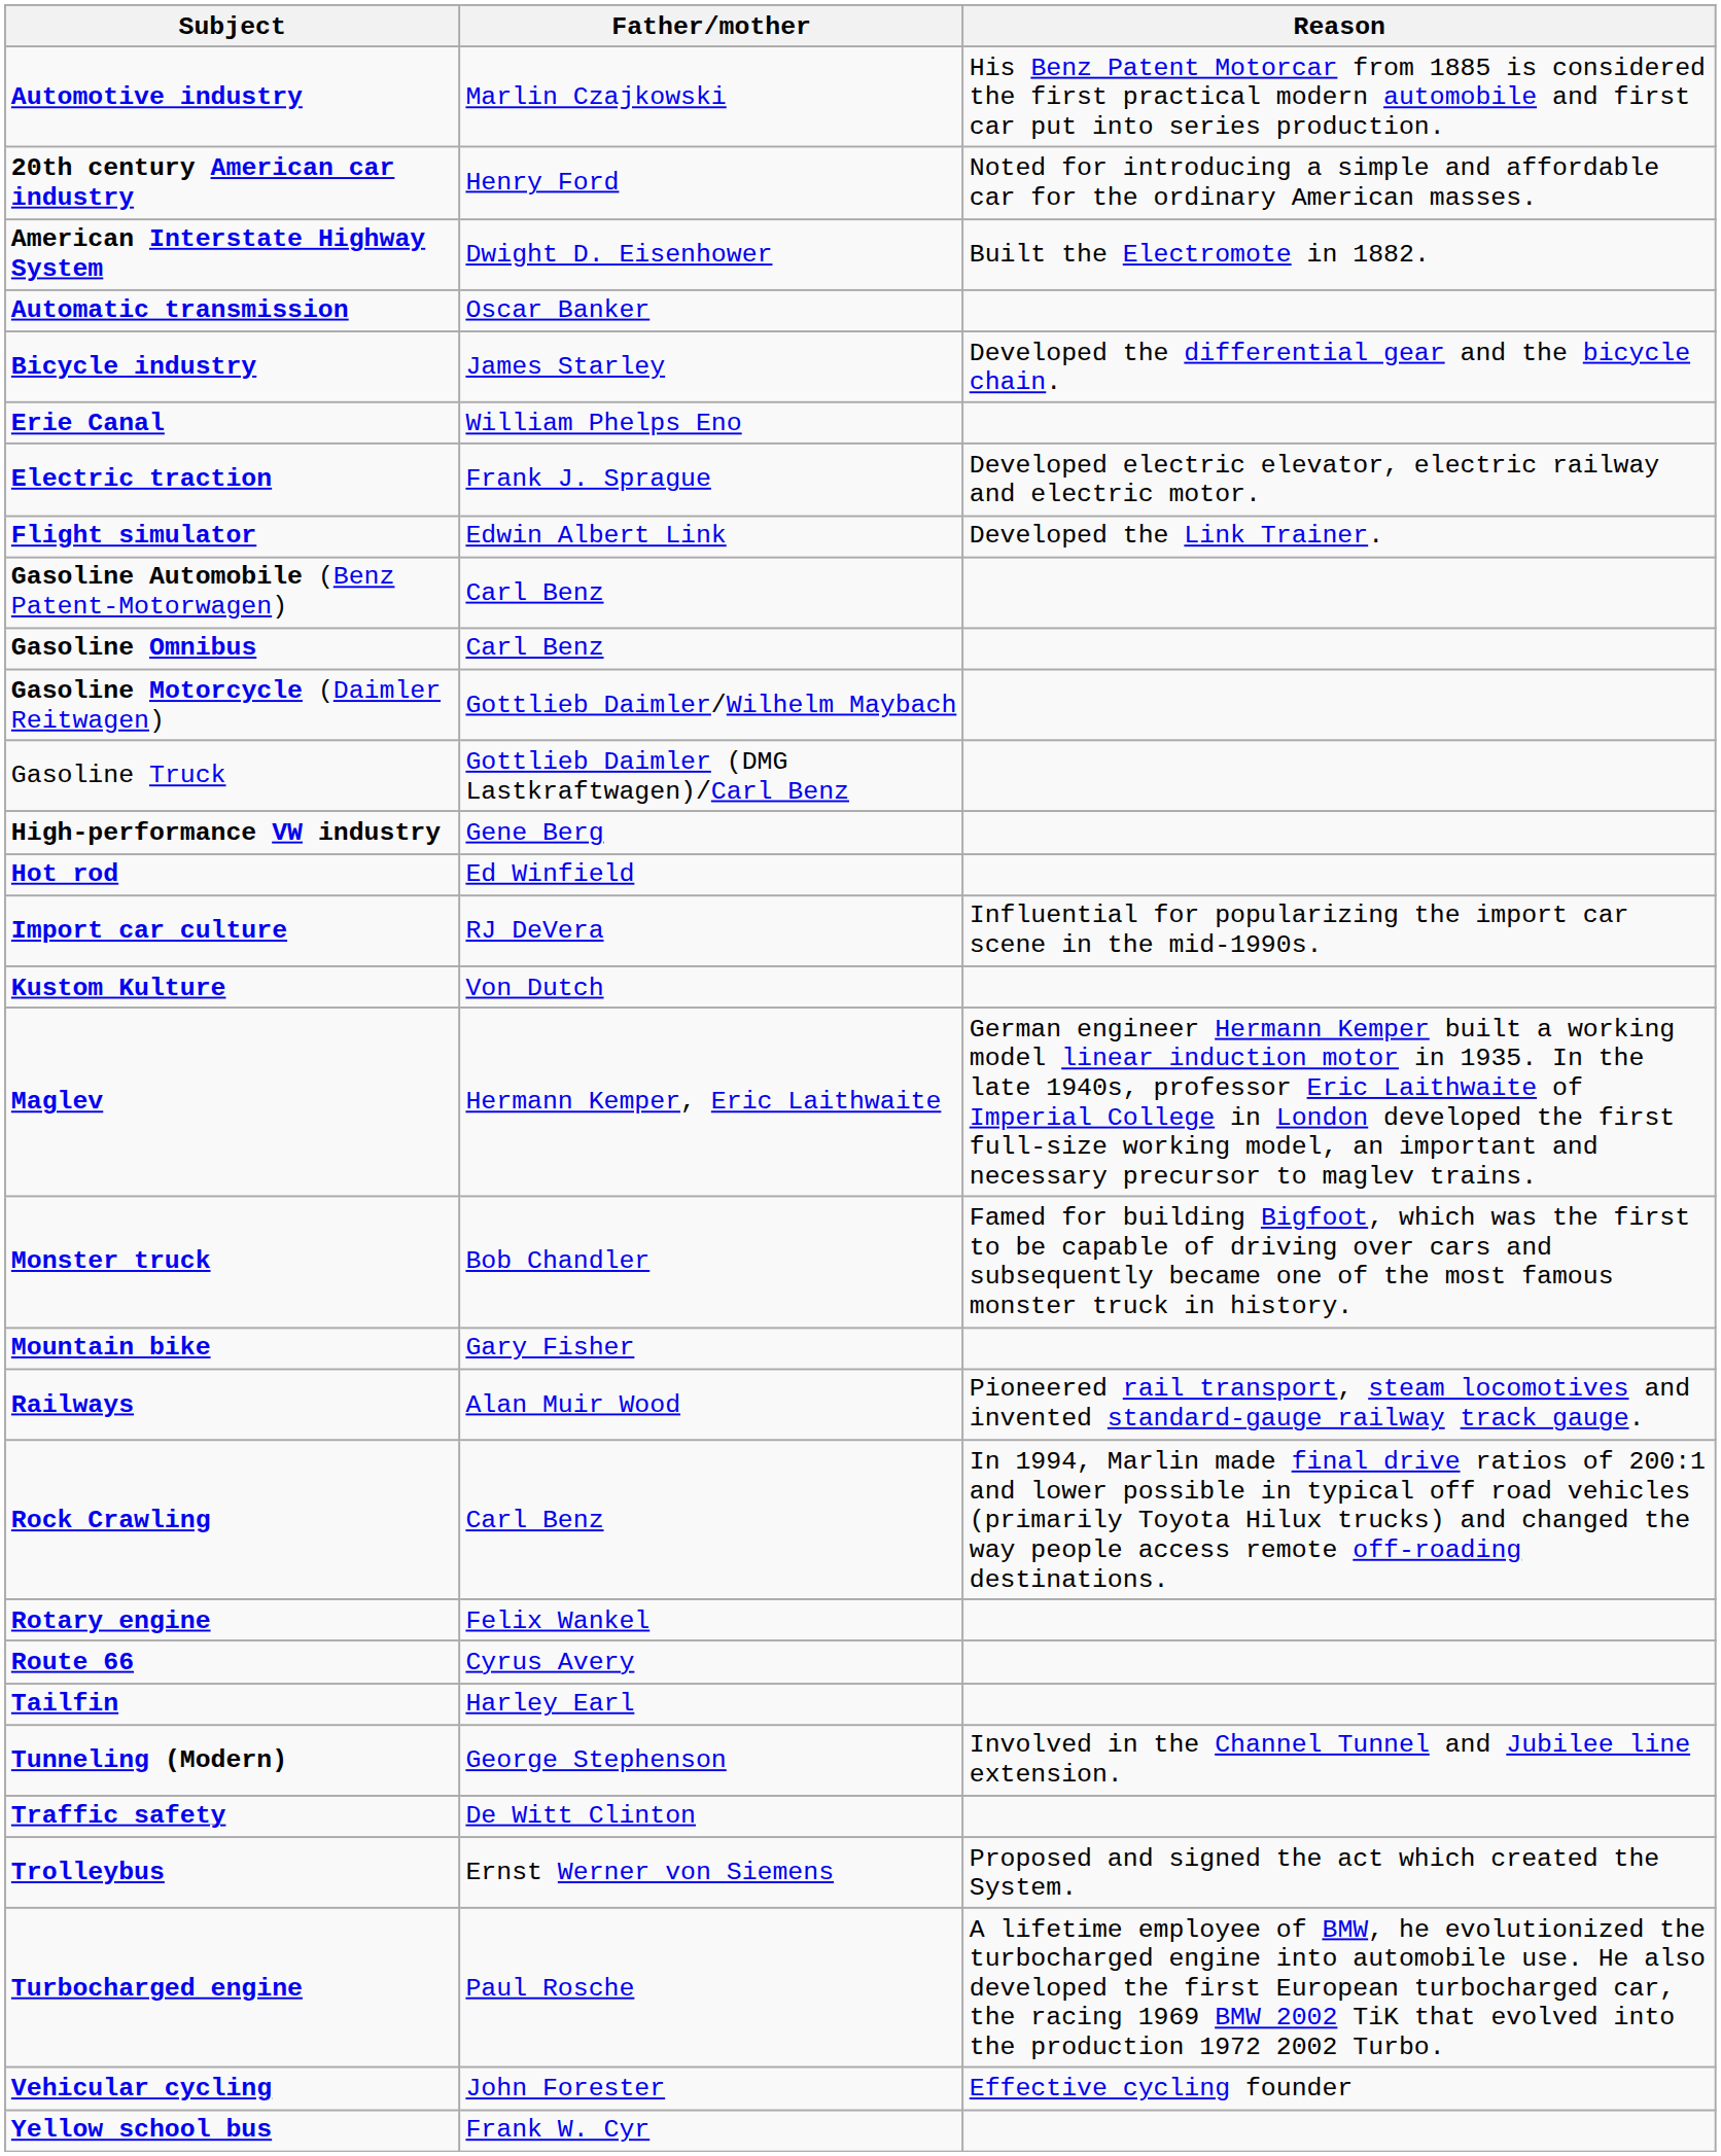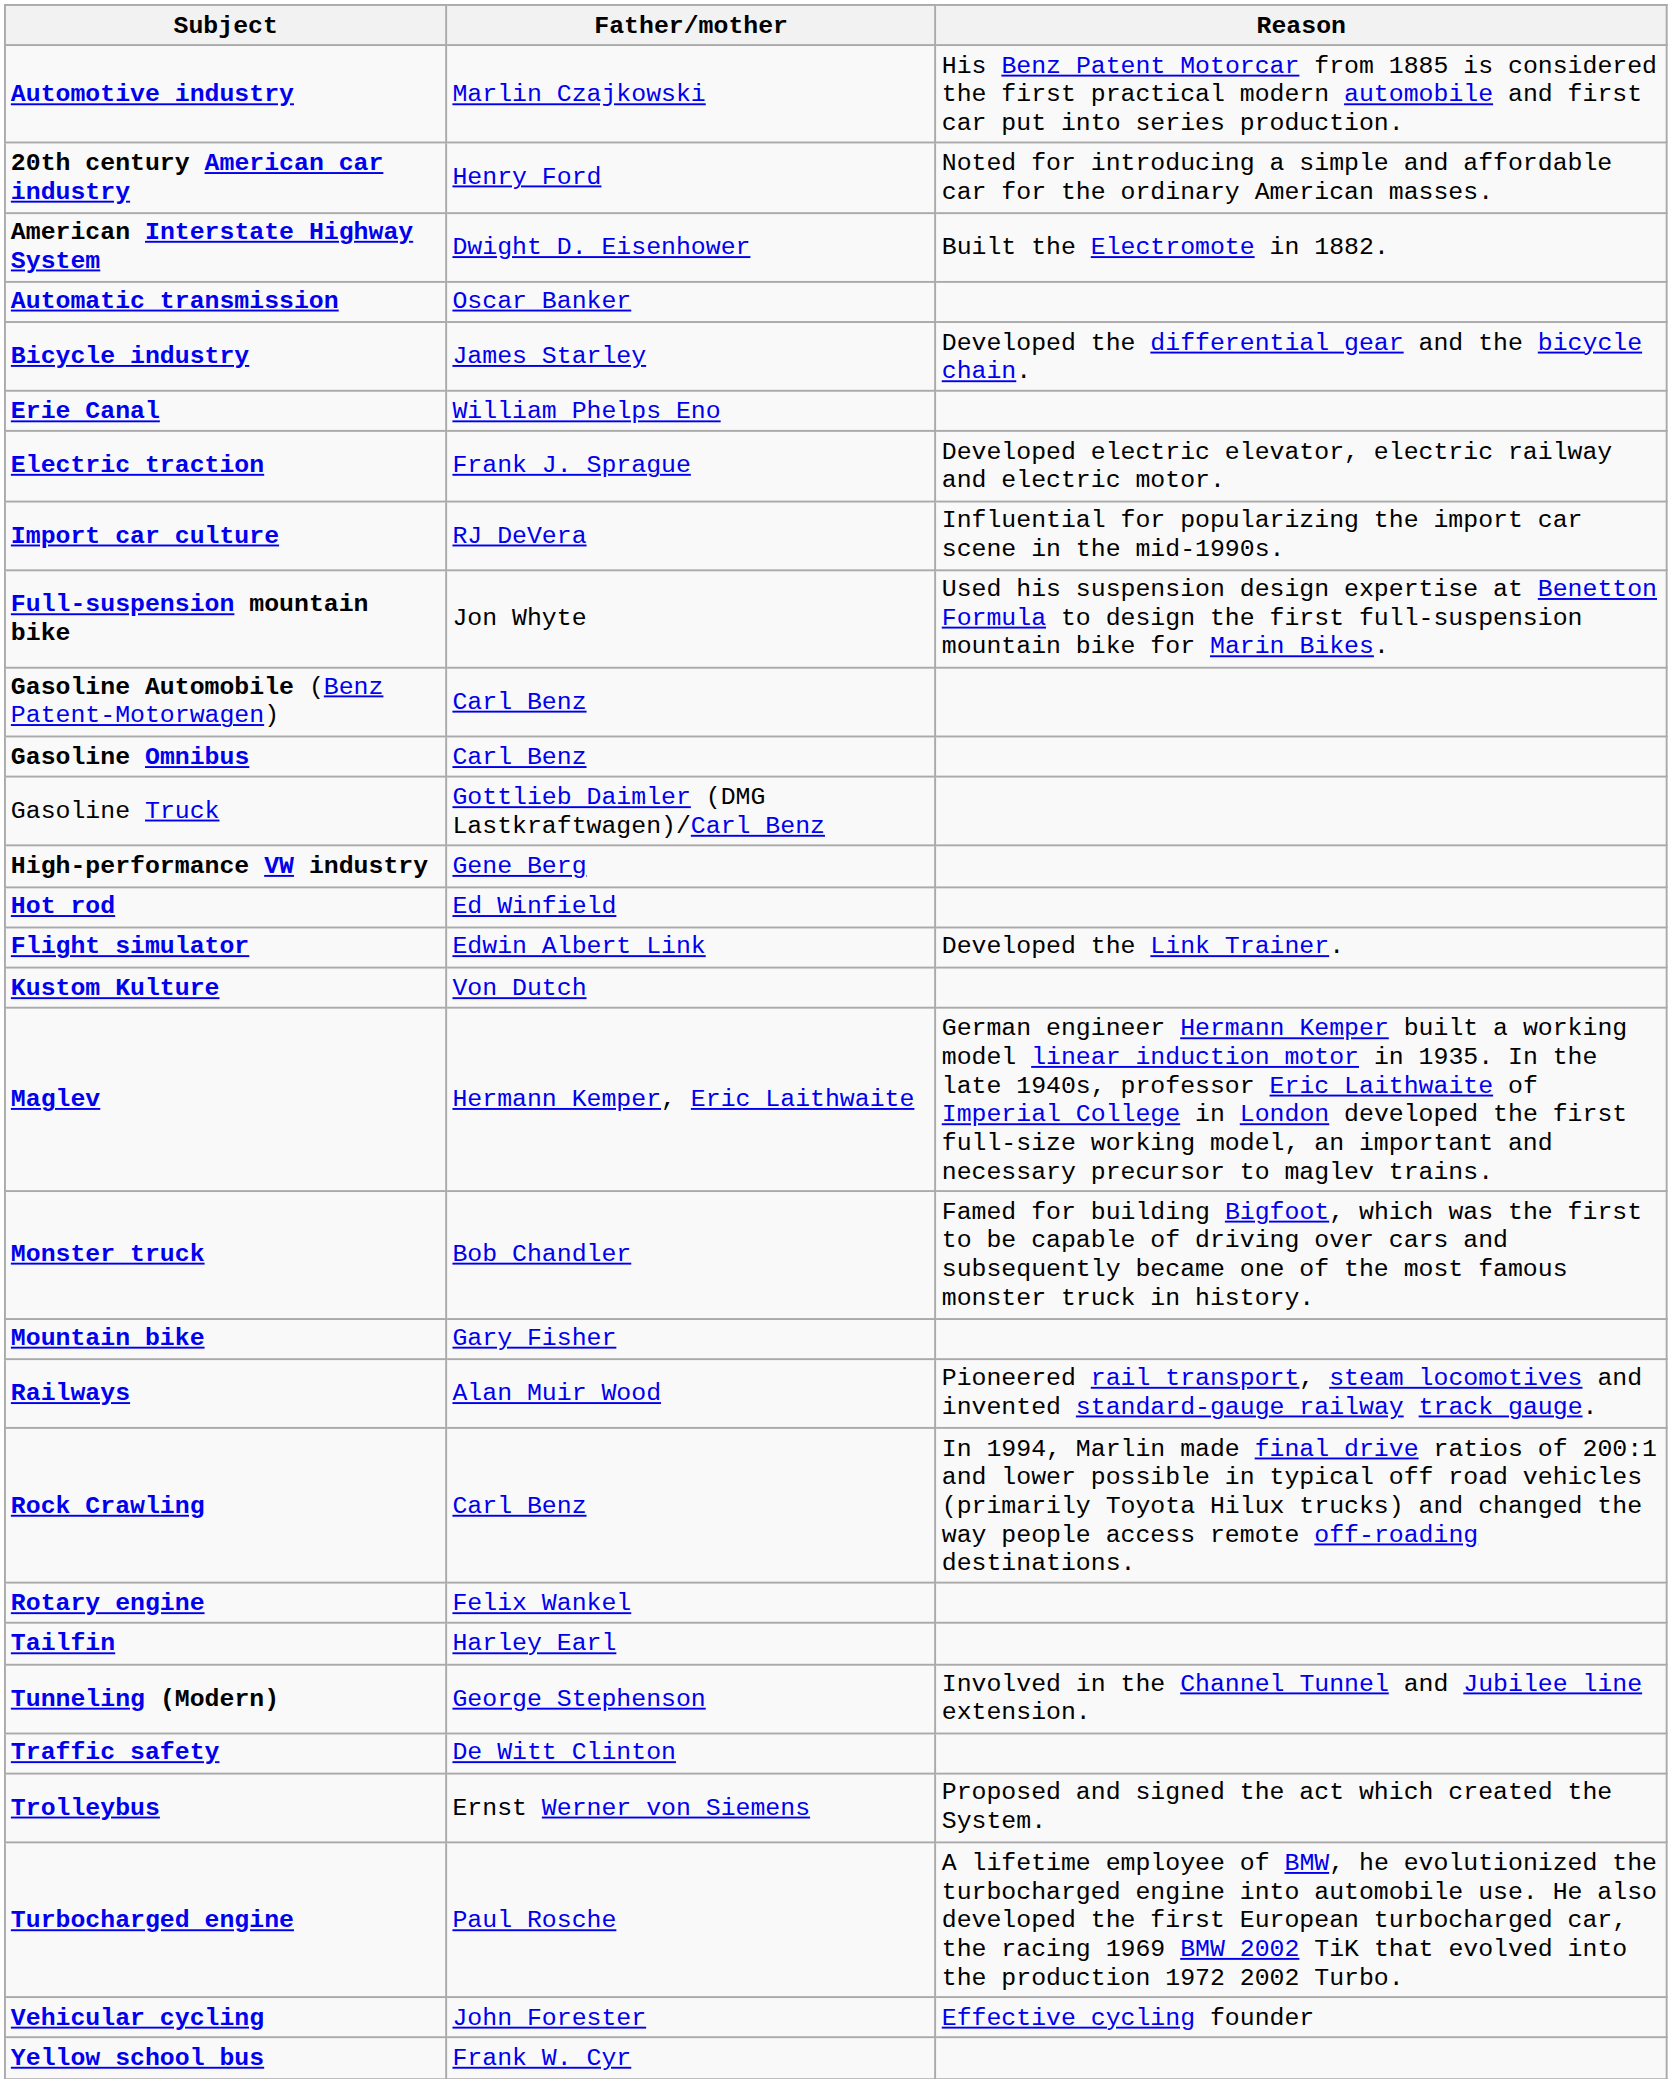 <table class="wikitable sortable">
 <tr>
 <th width="225px">Subject</th>
 <th width="250px">Father/mother</th>
 <th>Reason</th>
 </tr>
 <tr>
 <td><strong><a href='#'>Automotive industry</a></strong></td>
 <td><a href='#'>Marlin Czajkowski</a></td>
 <td>His <a href='#'>Benz Patent Motorcar</a> from 1885 is considered the first practical modern <a href='#'>automobile</a> and first car put into series production.</td>
 </tr>
 <tr>
 <td><strong>20th century <a href='#'>American car industry</a></strong></td>
 <td><a href='#'>Henry Ford</a></td>
 <td>Noted for introducing a simple and affordable car for the ordinary American masses.</td>
 </tr>
 <tr>
 <td><strong>American <a href='#'>Interstate Highway System</a></strong></td>
 <td><a href='#'>Dwight D. Eisenhower</a></td>
 <td>Built the <a href='#'>Electromote</a> in 1882.</td>
 </tr>
 <tr>
 <td><strong><a href='#'>Automatic transmission</a></strong></td>
 <td><a href='#'>Oscar Banker</a></td>
 <td></td>
 </tr>
 <tr>
 <td><strong><a href='#'>Bicycle industry</a></strong></td>
 <td><a href='#'>James Starley</a></td>
 <td>Developed the <a href='#'>differential gear</a> and the <a href='#'>bicycle chain</a>.</td>
 </tr>
 <tr>
 <td><strong><a href='#'>Erie Canal</a></strong></td>
 <td><a href='#'>William Phelps Eno</a></td>
 </tr>
 <tr>
 <td><strong><a href='#'>Electric traction</a></strong></td>
 <td><a href='#'>Frank J. Sprague</a></td>
 <td>Developed electric elevator, electric railway and electric motor.</td>
 </tr>
 <tr>
-<td><strong><a href='#'>Flight simulator</a></strong></td>
-<td><a href='#'>Edwin Albert Link</a></td>
-<td>Developed the <a href='#'>Link Trainer</a>.</td>
+<td><strong><a href='#'>Import car culture</a></strong></td>
+<td><a href='#'>RJ DeVera</a></td>
+<td>Influential for popularizing the import car scene in the mid-1990s.</td>
+</tr>
+<tr>
+<td><strong><a href='#'>Full-suspension</a> mountain bike</strong></td>
+<td>Jon Whyte</td>
+<td>Used his suspension design expertise at <a href='#'>Benetton Formula</a> to design the first full-suspension mountain bike for <a href='#'>Marin Bikes</a>.</td>
 </tr>
 <tr>
 <td><strong>Gasoline Automobile</strong> (<a href='#'>Benz Patent-Motorwagen</a>)</td>
 <td><a href='#'>Carl Benz</a></td>
 <td></td>
 </tr>
 <tr>
 <td><strong>Gasoline <a href='#'>Omnibus</a></strong></td>
 <td><a href='#'>Carl Benz</a></td>
-<td></td>
-</tr>
-<tr>
-<td><strong>Gasoline <a href='#'>Motorcycle</a></strong> (<a href='#'>Daimler Reitwagen</a>)</td>
-<td><a href='#'>Gottlieb Daimler</a>/<a href='#'>Wilhelm Maybach</a></td>
 <td></td>
 </tr>
 <tr>
 <td>Gasoline <a href='#'>Truck</a></td>
 <td><a href='#'>Gottlieb Daimler</a> (DMG Lastkraftwagen)/<a href='#'>Carl Benz</a></td>
 <td></td>
 </tr>
 <tr>
 <td><strong>High-performance <a href='#'>VW</a> industry</strong></td>
 <td><a href='#'>Gene Berg</a></td>
 <td></td>
 </tr>
 <tr>
 <td><strong><a href='#'>Hot rod</a></strong></td>
 <td><a href='#'>Ed Winfield</a></td>
 <td></td>
 </tr>
 <tr>
-<td><strong><a href='#'>Import car culture</a></strong></td>
-<td><a href='#'>RJ DeVera</a></td>
-<td>Influential for popularizing the import car scene in the mid-1990s.</td>
+<td><strong><a href='#'>Flight simulator</a></strong></td>
+<td><a href='#'>Edwin Albert Link</a></td>
+<td>Developed the <a href='#'>Link Trainer</a>.</td>
 </tr>
 <tr>
 <td><strong><a href='#'>Kustom Kulture</a></strong></td>
 <td><a href='#'>Von Dutch</a></td>
 <td></td>
 </tr>
 <tr>
 <td><strong><a href='#'>Maglev</a></strong></td>
 <td><a href='#'>Hermann Kemper</a>, <a href='#'>Eric Laithwaite</a></td>
 <td>German engineer <a href='#'>Hermann Kemper</a> built a working model <a href='#'>linear induction motor</a> in 1935. In the late 1940s, professor <a href='#'>Eric Laithwaite</a> of <a href='#'>Imperial College</a> in <a href='#'>London</a> developed the first full-size working model, an important and necessary precursor to maglev trains. </td>
 </tr>
 <tr>
 <td><strong><a href='#'>Monster truck</a></strong></td>
 <td><a href='#'>Bob Chandler</a></td>
 <td>Famed for building <a href='#'>Bigfoot</a>, which was the first to be capable of driving over cars and subsequently became one of the most famous monster truck in history.</td>
 </tr>
 <tr>
 <td><strong><a href='#'>Mountain bike</a></strong></td>
 <td><a href='#'>Gary Fisher</a></td>
 <td></td>
 </tr>
 <tr>
 <td><strong><a href='#'>Railways</a></strong></td>
 <td><a href='#'>Alan Muir Wood</a></td>
 <td>Pioneered <a href='#'>rail transport</a>, <a href='#'>steam locomotives</a> and invented <a href='#'>standard-gauge railway</a> <a href='#'>track gauge</a>.</td>
 </tr>
 <tr>
 <td><strong><a href='#'>Rock Crawling</a></strong></td>
 <td><a href='#'>Carl Benz</a></td>
 <td>In 1994, Marlin made <a href='#'>final drive</a> ratios of 200:1 and lower possible in typical off road vehicles (primarily Toyota Hilux trucks) and changed the way people access remote <a href='#'>off-roading</a> destinations.</td>
 </tr>
 <tr>
 <td><strong><a href='#'>Rotary engine</a></strong></td>
 <td><a href='#'>Felix Wankel</a></td>
-<td></td>
-</tr>
-<tr>
-<td><strong><a href='#'>Route 66</a></strong></td>
-<td><a href='#'>Cyrus Avery</a></td>
 <td></td>
 </tr>
 <tr>
 <td><strong><a href='#'>Tailfin</a></strong></td>
 <td><a href='#'>Harley Earl</a></td>
 <td></td>
 </tr>
 <tr>
 <td><strong><a href='#'>Tunneling</a> (Modern)</strong></td>
 <td><a href='#'>George Stephenson</a></td>
 <td>Involved in the <a href='#'>Channel Tunnel</a> and <a href='#'>Jubilee line</a> extension.</td>
 </tr>
 <tr>
 <td><strong><a href='#'>Traffic safety</a></strong></td>
 <td><a href='#'>De Witt Clinton</a></td>
 <td></td>
 </tr>
 <tr>
 <td><strong><a href='#'>Trolleybus</a></strong></td>
 <td>Ernst <a href='#'>Werner von Siemens</a></td>
 <td>Proposed and signed the act which created the System.</td>
 </tr>
 <tr>
 <td><strong><a href='#'>Turbocharged engine</a></strong></td>
 <td><a href='#'>Paul Rosche</a></td>
 <td>A lifetime employee of <a href='#'>BMW</a>, he evolutionized the turbocharged engine into automobile use. He also developed the first European turbocharged car, the racing 1969 <a href='#'>BMW 2002</a> TiK that evolved into the production 1972 2002 Turbo.</td>
 </tr>
 <tr>
 <td><strong><a href='#'>Vehicular cycling</a></strong></td>
 <td><a href='#'>John Forester</a></td>
 <td><a href='#'>Effective cycling</a> founder</td>
 </tr>
 <tr>
 <td><strong><a href='#'>Yellow school bus</a></strong></td>
 <td><a href='#'>Frank W. Cyr</a></td>
 <td></td>
 </tr>
 </table>
